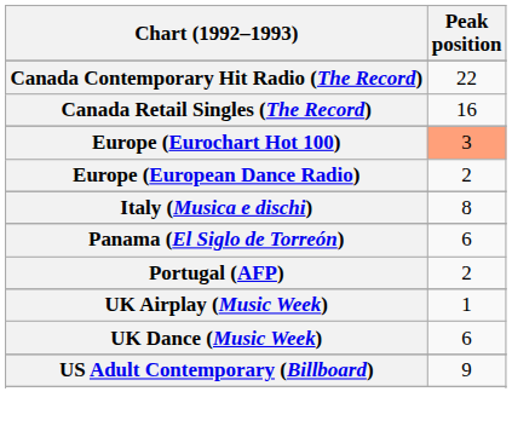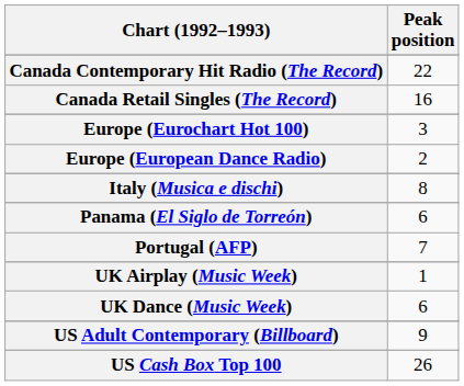 <table class="wikitable sortable plainrowheaders" style="text-align:center">
 <tr>
 <th scope="col">Chart (1992–1993)</th>
 <th scope="col">Peak<br>position</th>
 </tr>
 <tr>
 </tr>
 <tr>
 </tr>
 <tr>
 </tr>
 <tr>
 <th scope="row">Canada Contemporary Hit Radio (<em><a href='#'>The Record</a></em>)</th>
 <td>22</td>
 </tr>
 <tr>
 <th scope="row">Canada Retail Singles (<em><a href='#'>The Record</a></em>)</th>
 <td>16</td>
 </tr>
 <tr>
 </tr>
 <tr>
 </tr>
 <tr>
 <th scope="row">Europe (<a href='#'>Eurochart Hot 100</a>)</th>
-<td style="background: lightsalmon;">3</td>
+<td>3</td>
 </tr>
 <tr>
 <th scope="row">Europe (<a href='#'>European Dance Radio</a>)</th>
 <td>2</td>
 </tr>
 <tr>
 </tr>
 <tr>
 </tr>
 <tr>
 </tr>
 <tr>
 <th scope="row">Italy (<em><a href='#'>Musica e dischi</a></em>)</th>
 <td>8</td>
 </tr>
 <tr>
 </tr>
 <tr>
 </tr>
 <tr>
 </tr>
 <tr>
 </tr>
 <tr>
 <th scope="row">Panama (<em><a href='#'>El Siglo de Torreón</a></em>)</th>
 <td>6</td>
 </tr>
 <tr>
 <th scope="row">Portugal (<a href='#'>AFP</a>)</th>
-<td>2</td>
+<td>7</td>
 </tr>
 <tr>
 </tr>
 <tr>
 </tr>
 <tr>
 </tr>
 <tr>
 <th scope="row">UK Airplay (<em><a href='#'>Music Week</a></em>)</th>
 <td>1</td>
 </tr>
 <tr>
 <th scope="row">UK Dance (<em><a href='#'>Music Week</a></em>)</th>
 <td>6</td>
 </tr>
 <tr>
 </tr>
 <tr>
 <th scope="row">US <a href='#'>Adult Contemporary</a> (<em><a href='#'>Billboard</a></em>)</th>
 <td>9</td>
 </tr>
 <tr>
 </tr>
 <tr>
 </tr>
+<tr>
+<th scope="row">US <a href='#'><em>Cash Box</em> Top 100</a></th>
+<td>26</td>
+</tr>
 </table>
